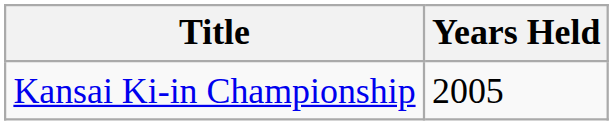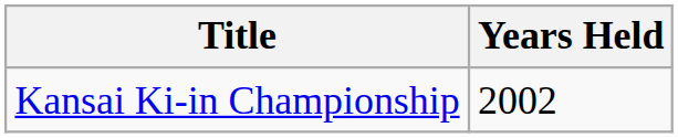 <table class="wikitable">
 <tr>
 <th>Title</th>
 <th>Years Held</th>
 </tr>
 <tr>
 <td> <a href='#'>Kansai Ki-in Championship</a></td>
-<td>2005</td>
+<td>2002</td>
 </tr>
 </table>
